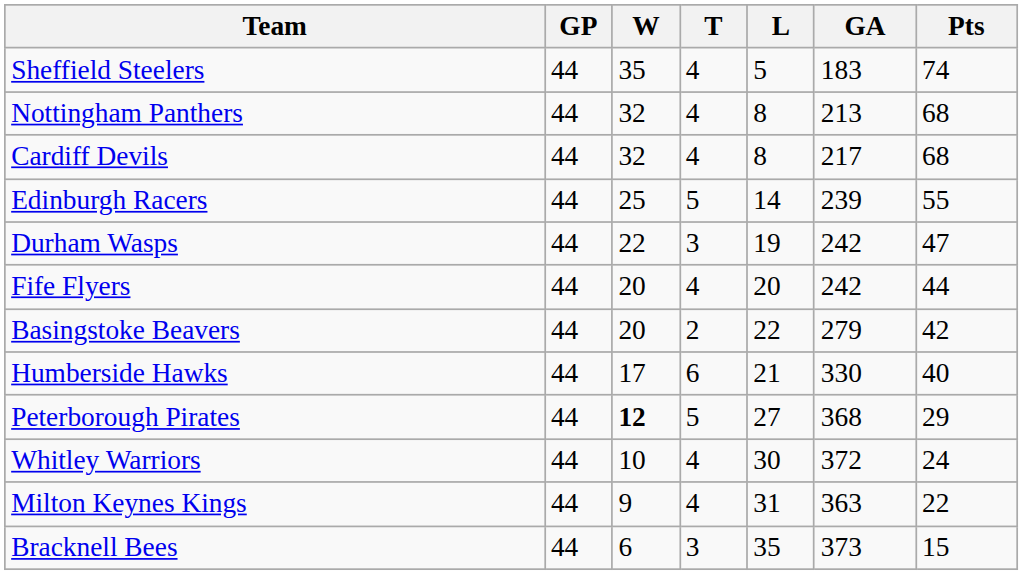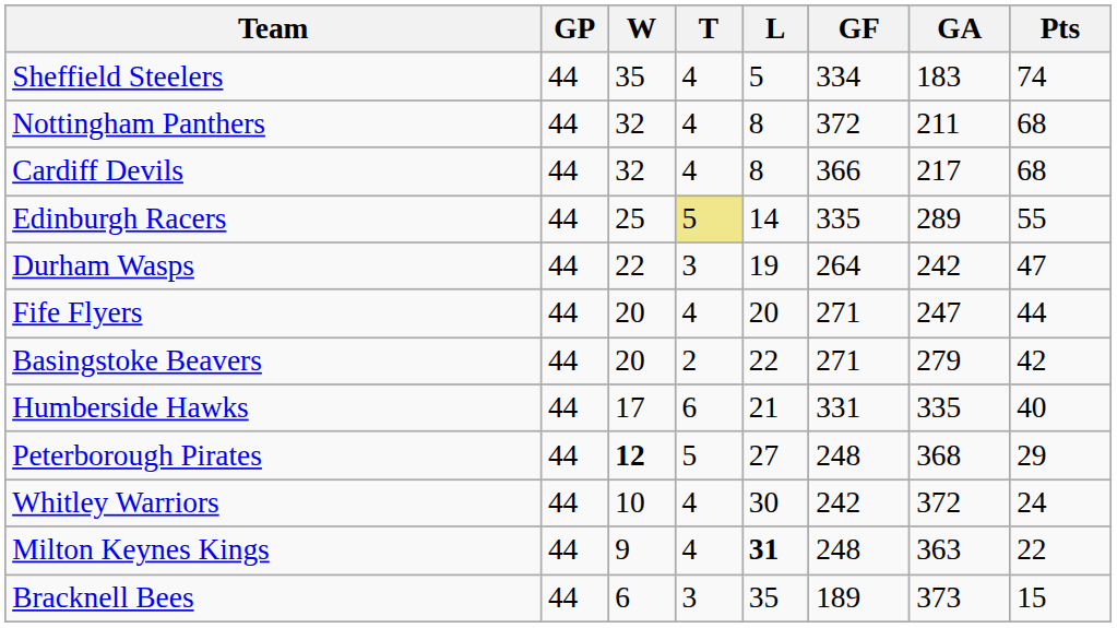 <table class="wikitable">
 <tr>
 <th width="40%">Team</th>
 <th width="5%">GP</th>
 <th width="5%">W</th>
 <th width="5%">T</th>
 <th width="5%">L</th>
+<th width="7.5%">GF</th>
 <th width="7.5%">GA</th>
 <th width="7.5%">Pts</th>
 </tr>
 <tr>
 <td><a href='#'>Sheffield Steelers</a></td>
 <td>44</td>
 <td>35</td>
 <td>4</td>
 <td>5</td>
+<td>334</td>
 <td>183</td>
 <td>74</td>
 </tr>
 <tr>
 <td><a href='#'>Nottingham Panthers</a></td>
 <td>44</td>
 <td>32</td>
 <td>4</td>
 <td>8</td>
-<td>213</td>
+<td>372</td>
+<td>211</td>
 <td>68</td>
 </tr>
 <tr>
 <td><a href='#'>Cardiff Devils</a></td>
 <td>44</td>
 <td>32</td>
 <td>4</td>
 <td>8</td>
+<td>366</td>
 <td>217</td>
 <td>68</td>
 </tr>
 <tr>
 <td><a href='#'>Edinburgh Racers</a></td>
 <td>44</td>
 <td>25</td>
-<td>5</td>
+<td style="background: khaki;">5</td>
 <td>14</td>
-<td>239</td>
+<td>335</td>
+<td>289</td>
 <td>55</td>
 </tr>
 <tr>
 <td><a href='#'>Durham Wasps</a></td>
 <td>44</td>
 <td>22</td>
 <td>3</td>
 <td>19</td>
+<td>264</td>
 <td>242</td>
 <td>47</td>
 </tr>
 <tr>
 <td><a href='#'>Fife Flyers</a></td>
 <td>44</td>
 <td>20</td>
 <td>4</td>
 <td>20</td>
-<td>242</td>
+<td>271</td>
+<td>247</td>
 <td>44</td>
 </tr>
 <tr>
 <td><a href='#'>Basingstoke Beavers</a></td>
 <td>44</td>
 <td>20</td>
 <td>2</td>
 <td>22</td>
+<td>271</td>
 <td>279</td>
 <td>42</td>
 </tr>
 <tr>
 <td><a href='#'>Humberside Hawks</a></td>
 <td>44</td>
 <td>17</td>
 <td>6</td>
 <td>21</td>
-<td>330</td>
+<td>331</td>
+<td>335</td>
 <td>40</td>
 </tr>
 <tr>
 <td><a href='#'>Peterborough Pirates</a></td>
 <td>44</td>
 <td><strong>12</strong></td>
 <td>5</td>
 <td>27</td>
+<td>248</td>
 <td>368</td>
 <td>29</td>
 </tr>
 <tr>
 <td><a href='#'>Whitley Warriors</a></td>
 <td>44</td>
 <td>10</td>
 <td>4</td>
 <td>30</td>
+<td>242</td>
 <td>372</td>
 <td>24</td>
 </tr>
 <tr>
 <td><a href='#'>Milton Keynes Kings</a></td>
 <td>44</td>
 <td>9</td>
 <td>4</td>
-<td>31</td>
+<td><strong>31</strong></td>
+<td>248</td>
 <td>363</td>
 <td>22</td>
 </tr>
 <tr>
 <td><a href='#'>Bracknell Bees</a></td>
 <td>44</td>
 <td>6</td>
 <td>3</td>
 <td>35</td>
+<td>189</td>
 <td>373</td>
 <td>15</td>
 </tr>
 </table>
